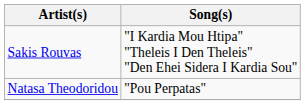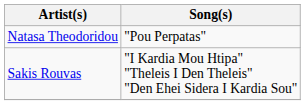 <table class="wikitable">
 <tr>
 <th>Artist(s)</th>
 <th>Song(s)</th>
 </tr>
 <tr>
+<td><a href='#'>Natasa Theodoridou</a></td>
+<td>"Pou Perpatas"</td>
+</tr>
+<tr>
 <td><a href='#'>Sakis Rouvas</a></td>
 <td>"I Kardia Mou Htipa" <br> "Theleis I Den Theleis" <br> "Den Ehei Sidera I Kardia Sou"</td>
 </tr>
 <tr>
-<td><a href='#'>Natasa Theodoridou</a></td>
-<td>"Pou Perpatas"</td>
-</tr>
-<tr>
 </tr>
 </table>
